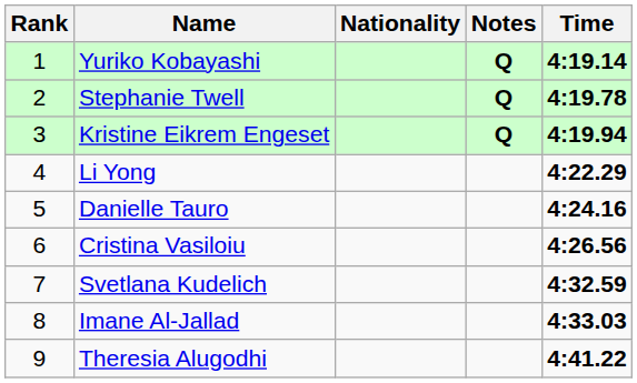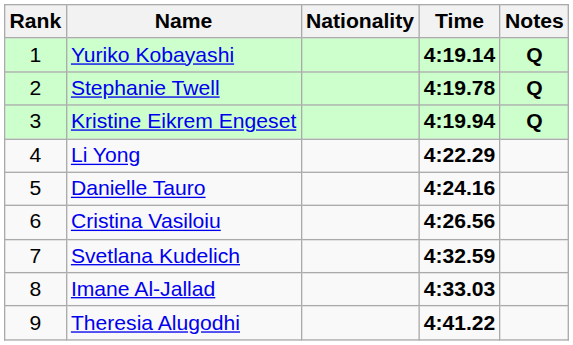 <table class="wikitable sortable" style="text-align:center">
 <tr>
 <th>Rank</th>
 <th>Name</th>
 <th>Nationality</th>
+<th>Time</th>
 <th>Notes</th>
-<th>Time</th>
 </tr>
 <tr bgcolor=ccffcc>
 <td>1</td>
 <td align=left><a href='#'>Yuriko Kobayashi</a></td>
 <td align=left></td>
+<td><strong>4:19.14</strong></td>
 <td><strong>Q</strong></td>
-<td><strong>4:19.14</strong></td>
 </tr>
 <tr bgcolor=ccffcc>
 <td>2</td>
 <td align=left><a href='#'>Stephanie Twell</a></td>
 <td align=left></td>
+<td><strong>4:19.78</strong></td>
 <td><strong>Q</strong></td>
-<td><strong>4:19.78</strong></td>
 </tr>
 <tr bgcolor=ccffcc>
 <td>3</td>
 <td align=left><a href='#'>Kristine Eikrem Engeset</a></td>
 <td align=left></td>
+<td><strong>4:19.94</strong></td>
 <td><strong>Q</strong></td>
-<td><strong>4:19.94</strong></td>
 </tr>
 <tr>
 <td>4</td>
 <td align=left><a href='#'>Li Yong</a></td>
 <td align=left></td>
+<td><strong>4:22.29</strong></td>
 <td></td>
-<td><strong>4:22.29</strong></td>
 </tr>
 <tr>
 <td>5</td>
 <td align=left><a href='#'>Danielle Tauro</a></td>
 <td align=left></td>
+<td><strong>4:24.16</strong></td>
 <td></td>
-<td><strong>4:24.16</strong></td>
 </tr>
 <tr>
 <td>6</td>
 <td align=left><a href='#'>Cristina Vasiloiu</a></td>
 <td align=left></td>
+<td><strong>4:26.56</strong></td>
 <td></td>
-<td><strong>4:26.56</strong></td>
 </tr>
 <tr>
 <td>7</td>
 <td align=left><a href='#'>Svetlana Kudelich</a></td>
 <td align=left></td>
+<td><strong>4:32.59</strong></td>
 <td></td>
-<td><strong>4:32.59</strong></td>
 </tr>
 <tr>
 <td>8</td>
 <td align=left><a href='#'>Imane Al-Jallad</a></td>
 <td align=left></td>
+<td><strong>4:33.03</strong></td>
 <td></td>
-<td><strong>4:33.03</strong></td>
 </tr>
 <tr>
 <td>9</td>
 <td align=left><a href='#'>Theresia Alugodhi</a></td>
 <td align=left></td>
+<td><strong>4:41.22</strong></td>
 <td></td>
-<td><strong>4:41.22</strong></td>
 </tr>
 </table>
